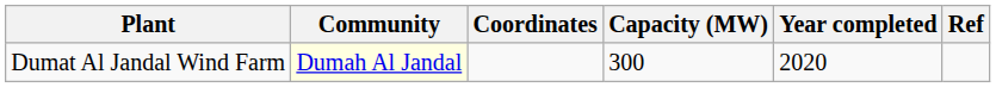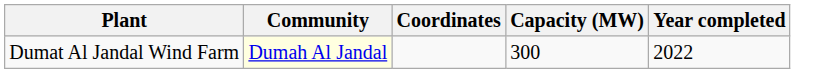 <table class="wikitable sortable">
 <tr>
 <th>Plant</th>
 <th>Community</th>
 <th>Coordinates</th>
 <th>Capacity (MW)</th>
 <th>Year completed</th>
-<th>Ref</th>
 </tr>
 <tr>
 <td>Dumat Al Jandal Wind Farm</td>
 <td style="background: lightyellow;"><a href='#'>Dumah Al Jandal</a></td>
 <td></td>
 <td>300</td>
-<td>2020</td>
-<td></td>
+<td>2022</td>
 </tr>
 </table>
